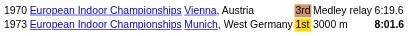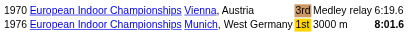 <table>
 <tr>
 <td>1970</td>
 <td><a href='#'>European Indoor Championships</a></td>
 <td><a href='#'>Vienna</a>, Austria</td>
 <td bgcolor=cc9966>3rd</td>
 <td>Medley relay</td>
 <td>6:19.6</td>
 </tr>
 <tr>
-<td>1973</td>
+<td>1976</td>
 <td><a href='#'>European Indoor Championships</a></td>
 <td><a href='#'>Munich</a>, West Germany</td>
 <td bgcolor=gold>1st</td>
 <td>3000 m</td>
 <td><strong>8:01.6</strong></td>
 </tr>
 <tr>
 </tr>
 </table>
